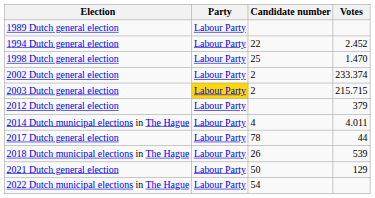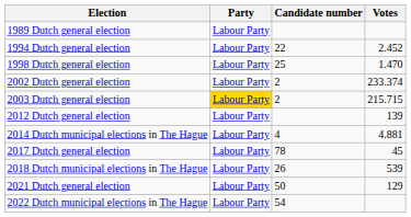 <table class="wikitable sortable">
 <tr>
 <th>Election</th>
 <th>Party</th>
 <th>Candidate number</th>
 <th>Votes</th>
 </tr>
 <tr>
 <td><a href='#'>1989 Dutch general election</a></td>
 <td><a href='#'>Labour Party</a></td>
 <td></td>
 <td></td>
 </tr>
 <tr>
 <td><a href='#'>1994 Dutch general election</a></td>
 <td><a href='#'>Labour Party</a></td>
 <td>22</td>
 <td style=text-align:right>2.452</td>
 </tr>
 <tr>
 <td><a href='#'>1998 Dutch general election</a></td>
 <td><a href='#'>Labour Party</a></td>
 <td>25</td>
 <td style=text-align:right>1.470</td>
 </tr>
 <tr>
 <td><a href='#'>2002 Dutch general election</a></td>
 <td><a href='#'>Labour Party</a></td>
 <td>2</td>
 <td style=text-align:right>233.374</td>
 </tr>
 <tr>
 <td><a href='#'>2003 Dutch general election</a></td>
 <td style="background: gold;"><a href='#'>Labour Party</a></td>
 <td>2</td>
 <td style=text-align:right>215.715</td>
 </tr>
 <tr>
 <td><a href='#'>2012 Dutch general election</a></td>
 <td><a href='#'>Labour Party</a></td>
 <td></td>
-<td style=text-align:right>379</td>
+<td style=text-align:right>139</td>
 </tr>
 <tr>
 <td><a href='#'>2014 Dutch municipal elections</a> in <a href='#'>The Hague</a></td>
 <td><a href='#'>Labour Party</a></td>
 <td>4</td>
-<td style=text-align:right>4.011</td>
+<td style=text-align:right>4.881</td>
 </tr>
 <tr>
 <td><a href='#'>2017 Dutch general election</a></td>
 <td><a href='#'>Labour Party</a></td>
 <td>78</td>
-<td style=text-align:right>44</td>
+<td style=text-align:right>45</td>
 </tr>
 <tr>
 <td><a href='#'>2018 Dutch municipal elections</a> in <a href='#'>The Hague</a></td>
 <td><a href='#'>Labour Party</a></td>
 <td>26</td>
 <td style=text-align:right>539</td>
 </tr>
 <tr>
 <td><a href='#'>2021 Dutch general election</a></td>
 <td><a href='#'>Labour Party</a></td>
 <td>50</td>
 <td style=text-align:right>129</td>
 </tr>
 <tr>
 <td><a href='#'>2022 Dutch municipal elections</a> in <a href='#'>The Hague</a></td>
 <td><a href='#'>Labour Party</a></td>
 <td>54</td>
 <td></td>
 </tr>
 </table>
